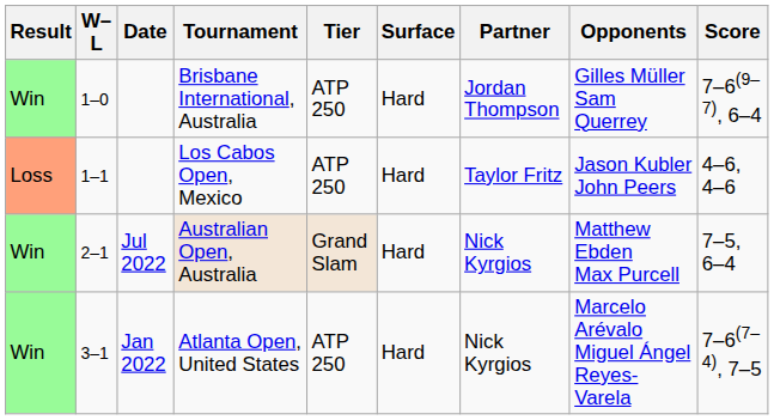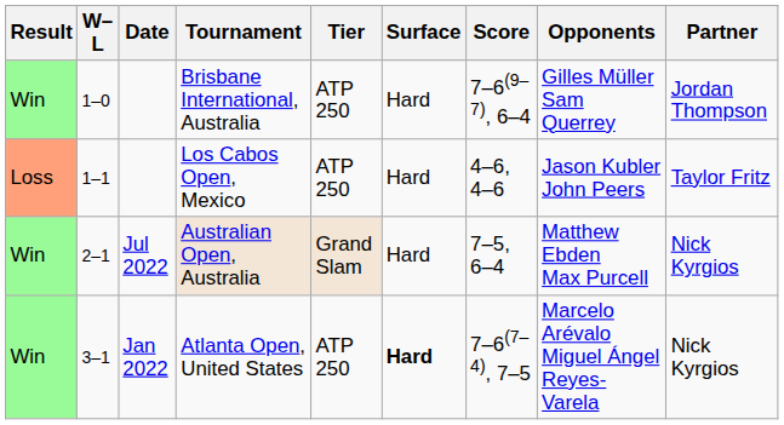 <table class="sortable wikitable">
 <tr>
 <th>Result</th>
 <th class="unsortable">W–L</th>
 <th>Date</th>
 <th>Tournament</th>
 <th>Tier</th>
 <th>Surface</th>
+<th class="unsortable">Score</th>
+<th>Opponents</th>
 <th>Partner</th>
-<th>Opponents</th>
-<th class="unsortable">Score</th>
 </tr>
 <tr>
 <td bgcolor=98FB98>Win</td>
 <td><small>1–0</small></td>
 <td><a href='#'></a></td>
 <td><a href='#'>Brisbane International</a>, <br> Australia</td>
 <td>ATP 250</td>
 <td>Hard</td>
+<td>7–6<sup>(9–7)</sup>, 6–4</td>
+<td> <a href='#'>Gilles Müller</a><br> <a href='#'>Sam Querrey</a></td>
 <td> <a href='#'>Jordan Thompson</a></td>
-<td> <a href='#'>Gilles Müller</a><br> <a href='#'>Sam Querrey</a></td>
-<td>7–6<sup>(9–7)</sup>, 6–4</td>
 </tr>
 <tr>
 <td bgcolor=FFA07A>Loss</td>
 <td><small>1–1</small></td>
 <td><a href='#'></a></td>
 <td><a href='#'>Los Cabos Open</a>, <br> Mexico</td>
 <td>ATP 250</td>
 <td>Hard</td>
+<td>4–6, 4–6</td>
+<td> <a href='#'>Jason Kubler</a> <br> <a href='#'>John Peers</a></td>
 <td> <a href='#'>Taylor Fritz</a></td>
-<td> <a href='#'>Jason Kubler</a> <br> <a href='#'>John Peers</a></td>
-<td>4–6, 4–6</td>
 </tr>
 <tr>
 <td bgcolor=98FB98>Win</td>
 <td><small>2–1</small></td>
 <td><a href='#'>Jul 2022</a></td>
 <td bgcolor=f3e6d7><a href='#'>Australian Open</a>, <br> Australia</td>
 <td bgcolor=f3e6d7>Grand Slam</td>
 <td>Hard</td>
+<td>7–5, 6–4</td>
+<td> <a href='#'>Matthew Ebden</a> <br> <a href='#'>Max Purcell</a></td>
 <td> <a href='#'>Nick Kyrgios</a></td>
-<td> <a href='#'>Matthew Ebden</a> <br> <a href='#'>Max Purcell</a></td>
-<td>7–5, 6–4</td>
 </tr>
 <tr>
 <td bgcolor=98FB98>Win</td>
 <td><small>3–1</small></td>
 <td><a href='#'>Jan 2022</a></td>
 <td><a href='#'>Atlanta Open</a>, <br> United States</td>
 <td>ATP 250</td>
-<td>Hard</td>
+<td><strong>Hard</strong></td>
+<td>7–6<sup>(7–4)</sup>, 7–5</td>
+<td> <a href='#'>Marcelo Arévalo</a><br> <a href='#'>Miguel Ángel Reyes-Varela</a></td>
 <td> Nick Kyrgios</td>
-<td> <a href='#'>Marcelo Arévalo</a><br> <a href='#'>Miguel Ángel Reyes-Varela</a></td>
-<td>7–6<sup>(7–4)</sup>, 7–5</td>
 </tr>
 </table>
